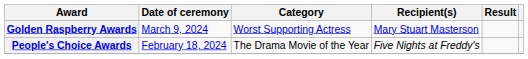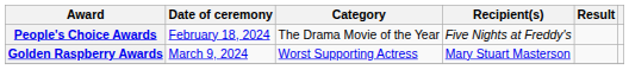 <table class="wikitable sortable plainrowheaders col6center">
 <tr>
 <th scope="col">Award</th>
 <th scope="col">Date of ceremony</th>
 <th scope="col">Category</th>
 <th scope="col">Recipient(s)</th>
 <th scope="col">Result</th>
 <th scope="col" class="unsortable"></th>
 </tr>
 <tr>
+<th scope="row" style="text-align:center;"><a href='#'>People's Choice Awards</a></th>
+<td><a href='#'>February 18, 2024</a></td>
+<td>The Drama Movie of the Year</td>
+<td><em>Five Nights at Freddy's</em></td>
+<td></td>
+<td align="center"></td>
+</tr>
+<tr>
 <th scope="row" style="text-align:center;"><a href='#'>Golden Raspberry Awards</a></th>
 <td><a href='#'>March 9, 2024</a></td>
 <td><a href='#'>Worst Supporting Actress</a></td>
 <td><a href='#'>Mary Stuart Masterson</a></td>
 <td></td>
 <td align="center"></td>
 </tr>
 <tr>
-<th scope="row" style="text-align:center;"><a href='#'>People's Choice Awards</a></th>
-<td><a href='#'>February 18, 2024</a></td>
-<td>The Drama Movie of the Year</td>
-<td><em>Five Nights at Freddy's</em></td>
-<td></td>
-<td align="center"></td>
-</tr>
-<tr>
 </tr>
 </table>
